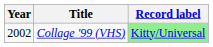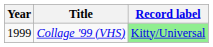 <table class="wikitable">
 <tr>
 <th>Year</th>
 <th>Title</th>
 <th><a href='#'>Record label</a></th>
 </tr>
 <tr>
-<td>2002</td>
+<td>1999</td>
 <td><em><a href='#'>Collage '99 (VHS)</a></em></td>
 <td style="background: lightgreen;"><a href='#'>Kitty/Universal</a></td>
 </tr>
 </table>
